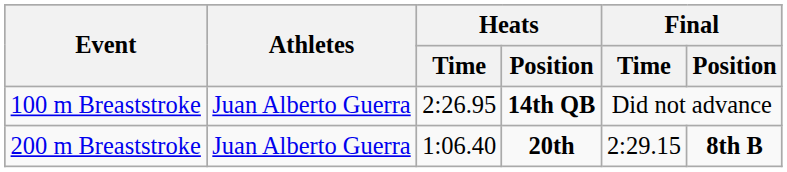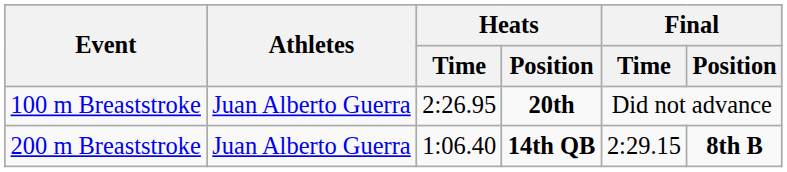 <table class="wikitable" border="1" style="font-size:90%">
 <tr>
 <th rowspan=2>Event</th>
 <th rowspan=2>Athletes</th>
 <th colspan=2>Heats</th>
 <th colspan=2>Final</th>
 </tr>
 <tr>
 <th>Time</th>
 <th>Position</th>
 <th>Time</th>
 <th>Position</th>
 </tr>
 <tr>
 <td><a href='#'>100 m Breaststroke</a></td>
 <td><a href='#'>Juan Alberto Guerra</a></td>
 <td align=center>2:26.95</td>
-<td align=center><strong>14th QB</strong></td>
+<td align=center><strong>20th</strong></td>
 <td align=center colspan=2>Did not advance</td>
 </tr>
 <tr>
 <td><a href='#'>200 m Breaststroke</a></td>
 <td><a href='#'>Juan Alberto Guerra</a></td>
 <td align=center>1:06.40</td>
-<td align=center><strong>20th</strong></td>
+<td align=center><strong>14th QB</strong></td>
 <td align=center>2:29.15</td>
 <td align=center><strong>8th B</strong></td>
 </tr>
 </table>
